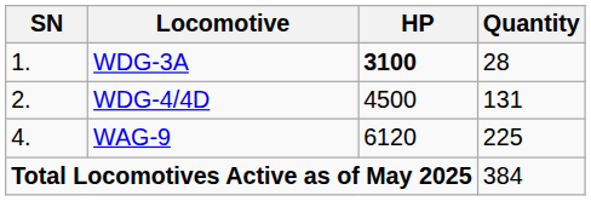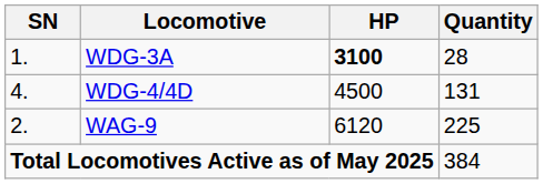 <table class="wikitable sortable">
 <tr>
 <th>SN</th>
 <th>Locomotive</th>
 <th>HP</th>
 <th>Quantity</th>
 </tr>
 <tr>
 <td>1.</td>
 <td><a href='#'>WDG-3A</a></td>
 <td><strong>3100</strong></td>
 <td>28</td>
 </tr>
 <tr>
-<td>2.</td>
+<td>4.</td>
 <td><a href='#'>WDG-4/4D</a></td>
 <td>4500</td>
 <td>131</td>
 </tr>
 <tr>
-<td>4.</td>
+<td>2.</td>
 <td><a href='#'>WAG-9</a></td>
 <td>6120</td>
 <td>225</td>
 </tr>
 <tr>
 <td colspan="3"><strong>Total Locomotives Active as of May 2025</strong></td>
 <td>384</td>
 </tr>
 </table>
